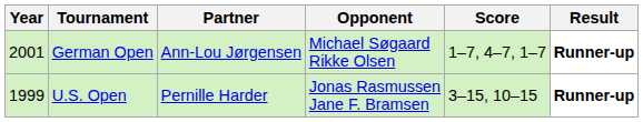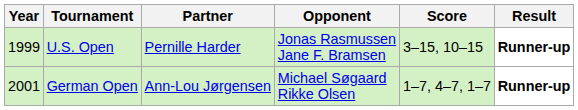 <table class="sortable wikitable" style="font-size: 90%;">
 <tr>
 <th>Year</th>
 <th>Tournament</th>
 <th>Partner</th>
 <th>Opponent</th>
 <th>Score</th>
 <th>Result</th>
 </tr>
 <tr style="background:#D4F1C5">
+<td align="center">1999</td>
+<td align="left"><a href='#'>U.S. Open</a></td>
+<td align="left"> <a href='#'>Pernille Harder</a></td>
+<td align="left"> <a href='#'>Jonas Rasmussen</a><br> <a href='#'>Jane F. Bramsen</a></td>
+<td align="left">3–15, 10–15</td>
+<td style="text-align:left; background:white"> <strong>Runner-up</strong></td>
+</tr>
+<tr style="background:#D4F1C5">
 <td align="center">2001</td>
 <td align="left"><a href='#'>German Open</a></td>
 <td align="left"> <a href='#'>Ann-Lou Jørgensen</a></td>
 <td align="left"> <a href='#'>Michael Søgaard</a><br> <a href='#'>Rikke Olsen</a></td>
 <td align="left">1–7, 4–7, 1–7</td>
 <td style="text-align:left; background:white"> <strong>Runner-up</strong></td>
 </tr>
-<tr style="background:#D4F1C5">
-<td align="center">1999</td>
-<td align="left"><a href='#'>U.S. Open</a></td>
-<td align="left"> <a href='#'>Pernille Harder</a></td>
-<td align="left"> <a href='#'>Jonas Rasmussen</a><br> <a href='#'>Jane F. Bramsen</a></td>
-<td align="left">3–15, 10–15</td>
-<td style="text-align:left; background:white"> <strong>Runner-up</strong></td>
-</tr>
 </table>
